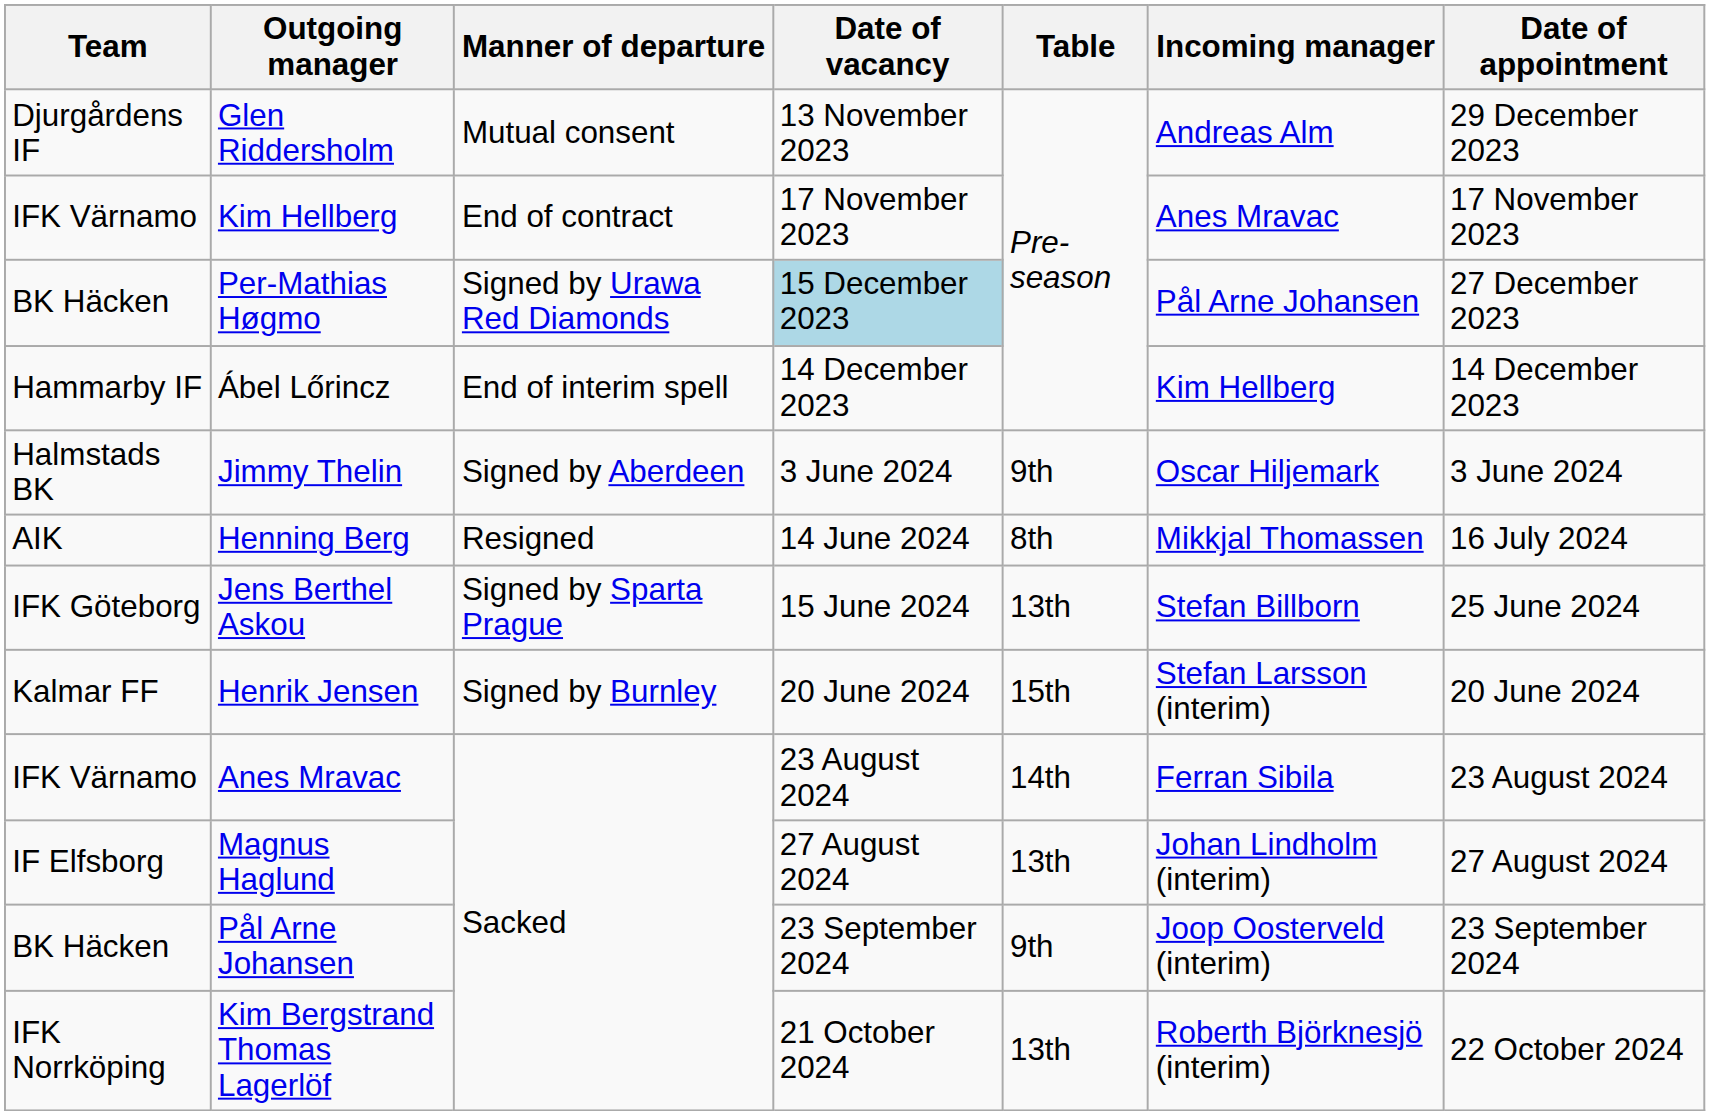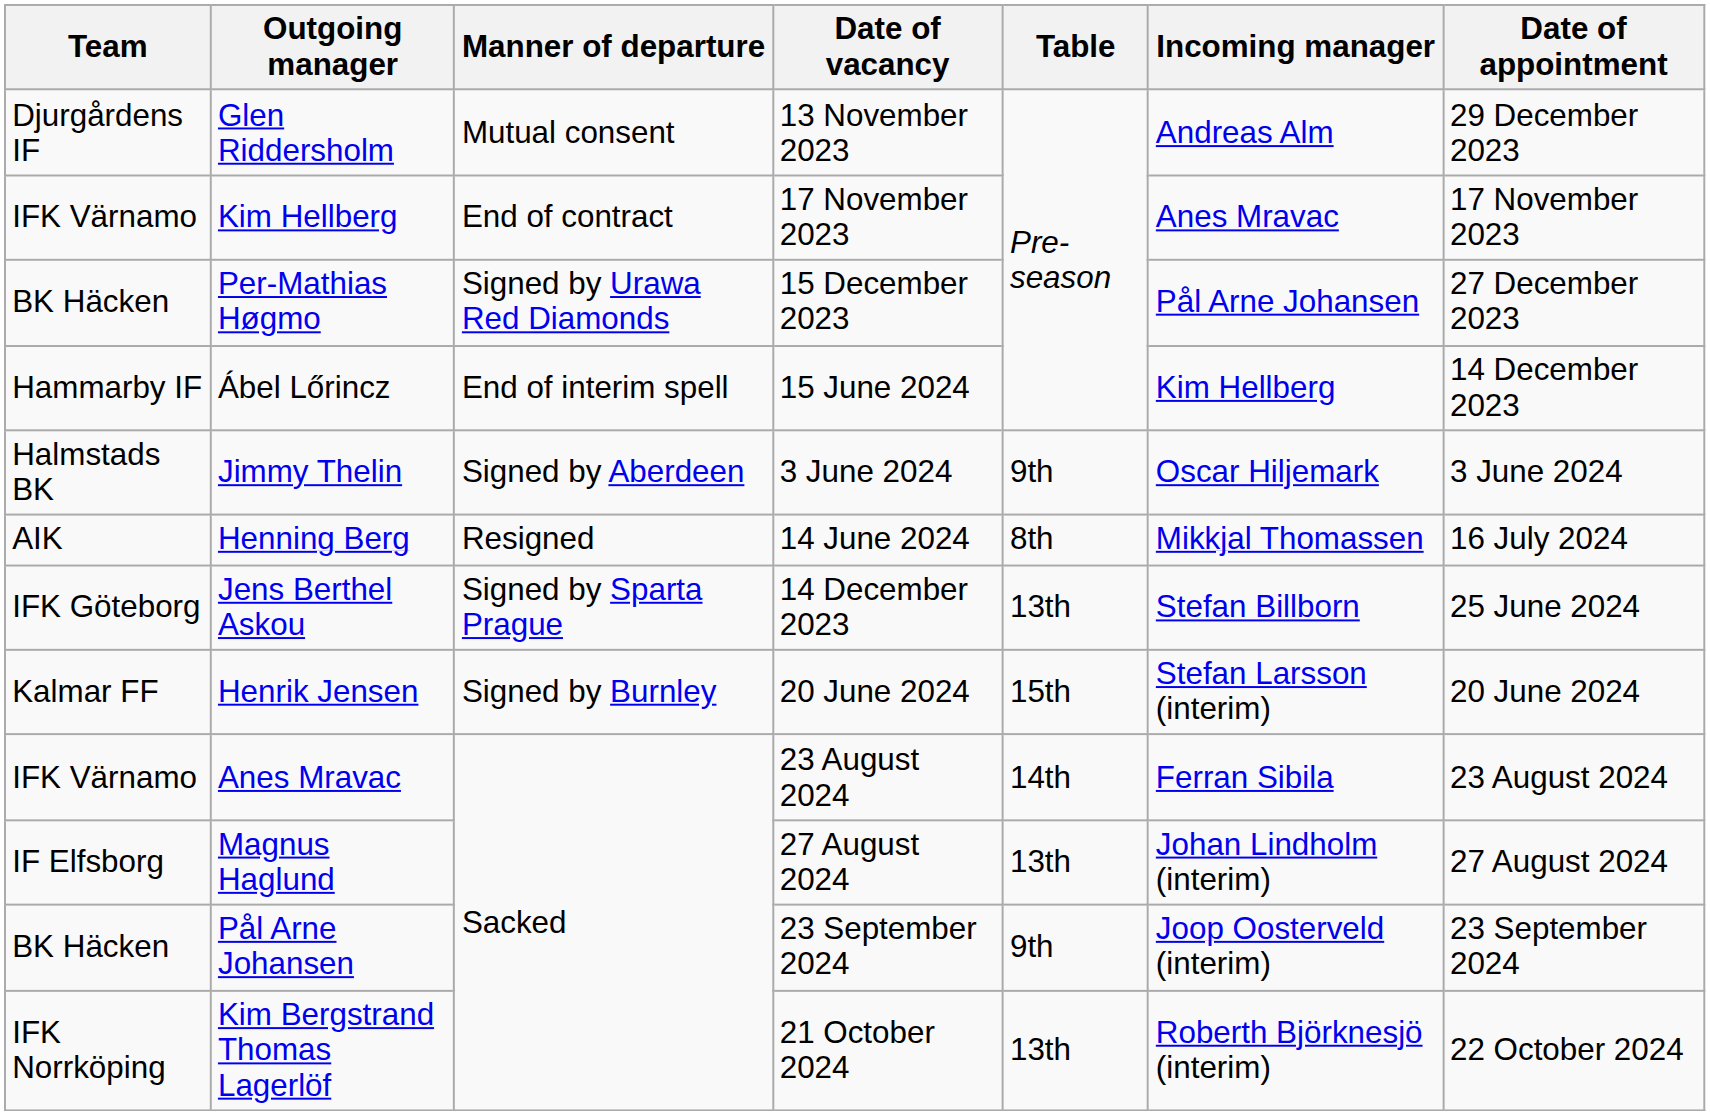 <table class="wikitable">
 <tr>
 <th>Team</th>
 <th>Outgoing manager</th>
 <th>Manner of departure</th>
 <th>Date of vacancy</th>
 <th>Table</th>
 <th>Incoming manager</th>
 <th>Date of appointment</th>
 </tr>
 <tr>
 <td>Djurgårdens IF</td>
 <td> <a href='#'>Glen Riddersholm</a></td>
 <td>Mutual consent</td>
 <td>13 November 2023</td>
 <td rowspan=4><em>Pre-season</em></td>
 <td> <a href='#'>Andreas Alm</a></td>
 <td>29 December 2023</td>
 </tr>
 <tr>
 <td>IFK Värnamo</td>
 <td> <a href='#'>Kim Hellberg</a></td>
 <td>End of contract</td>
 <td>17 November 2023</td>
 <td> <a href='#'>Anes Mravac</a></td>
 <td>17 November 2023</td>
 </tr>
 <tr>
 <td>BK Häcken</td>
 <td> <a href='#'>Per-Mathias Høgmo</a></td>
 <td>Signed by <a href='#'>Urawa Red Diamonds</a></td>
-<td style="background: lightblue;">15 December 2023</td>
+<td>15 December 2023</td>
 <td> <a href='#'>Pål Arne Johansen</a></td>
 <td>27 December 2023</td>
 </tr>
 <tr>
 <td>Hammarby IF</td>
 <td> Ábel Lőrincz</td>
 <td>End of interim spell</td>
-<td>14 December 2023</td>
+<td>15 June 2024</td>
 <td> <a href='#'>Kim Hellberg</a></td>
 <td>14 December 2023</td>
 </tr>
 <tr>
 <td>Halmstads BK</td>
 <td> <a href='#'>Jimmy Thelin</a></td>
 <td>Signed by <a href='#'>Aberdeen</a></td>
 <td>3 June 2024</td>
 <td>9th</td>
 <td> <a href='#'>Oscar Hiljemark</a></td>
 <td>3 June 2024</td>
 </tr>
 <tr>
 <td>AIK</td>
 <td> <a href='#'>Henning Berg</a></td>
 <td>Resigned</td>
 <td>14 June 2024</td>
 <td>8th</td>
 <td> <a href='#'>Mikkjal Thomassen</a></td>
 <td>16 July 2024</td>
 </tr>
 <tr>
 <td>IFK Göteborg</td>
 <td> <a href='#'>Jens Berthel Askou</a></td>
 <td>Signed by <a href='#'>Sparta Prague</a></td>
-<td>15 June 2024</td>
+<td>14 December 2023</td>
 <td>13th</td>
 <td> <a href='#'>Stefan Billborn</a></td>
 <td>25 June 2024</td>
 </tr>
 <tr>
 <td>Kalmar FF</td>
 <td> <a href='#'>Henrik Jensen</a></td>
 <td>Signed by <a href='#'>Burnley</a></td>
 <td>20 June 2024</td>
 <td>15th</td>
 <td> <a href='#'>Stefan Larsson</a> (interim)</td>
 <td>20 June 2024</td>
 </tr>
 <tr>
 <td>IFK Värnamo</td>
 <td> <a href='#'>Anes Mravac</a></td>
 <td rowspan="4">Sacked</td>
 <td>23 August 2024</td>
 <td>14th</td>
 <td> <a href='#'>Ferran Sibila</a></td>
 <td>23 August 2024</td>
 </tr>
 <tr>
 <td>IF Elfsborg</td>
 <td> <a href='#'>Magnus Haglund</a></td>
 <td>27 August 2024</td>
 <td>13th</td>
 <td> <a href='#'>Johan Lindholm</a> (interim)</td>
 <td>27 August 2024</td>
 </tr>
 <tr>
 <td>BK Häcken</td>
 <td> <a href='#'>Pål Arne Johansen</a></td>
 <td>23 September 2024</td>
 <td>9th</td>
 <td> <a href='#'>Joop Oosterveld</a> (interim)</td>
 <td>23 September 2024</td>
 </tr>
 <tr>
 <td>IFK Norrköping</td>
 <td> <a href='#'>Kim Bergstrand</a><br> <a href='#'>Thomas Lagerlöf</a></td>
 <td>21 October 2024</td>
 <td>13th</td>
 <td> <a href='#'>Roberth Björknesjö</a> (interim)</td>
 <td>22 October 2024</td>
 </tr>
 </table>
